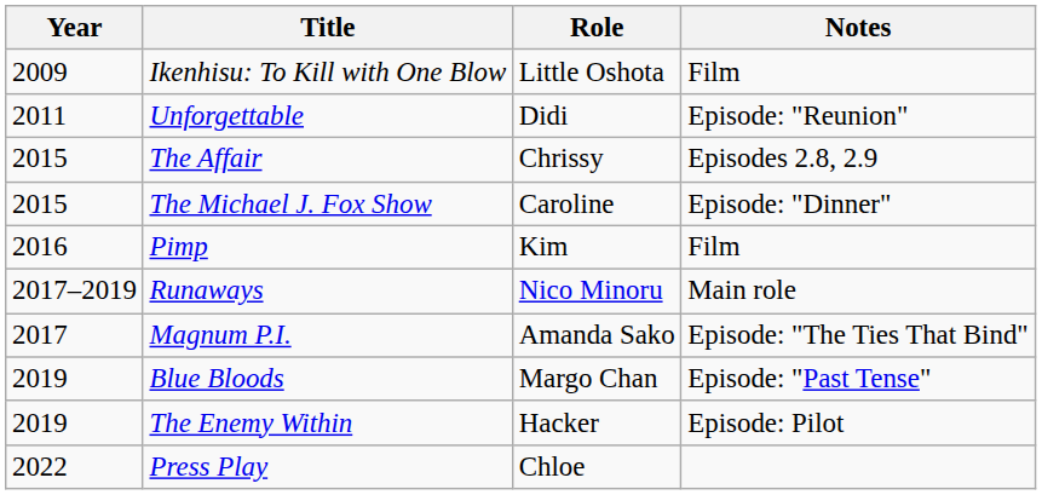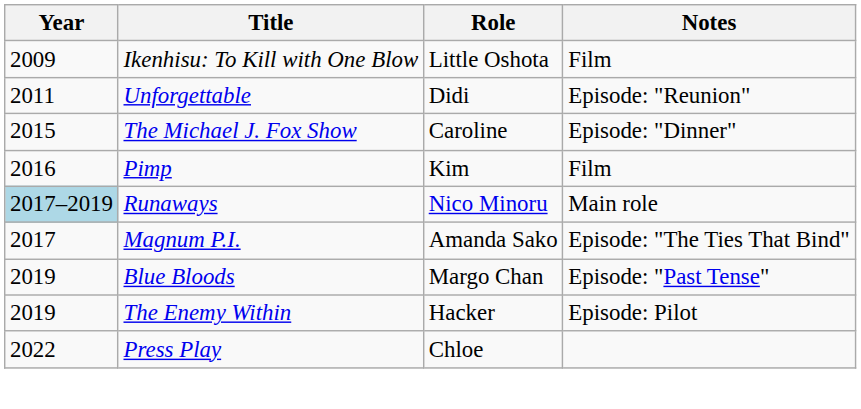 <table class="wikitable sortable">
 <tr>
 <th>Year</th>
 <th>Title</th>
 <th>Role</th>
 <th class="unsortable">Notes</th>
 </tr>
 <tr>
 <td>2009</td>
 <td><em>Ikenhisu: To Kill with One Blow</em></td>
 <td>Little Oshota</td>
 <td>Film</td>
 </tr>
 <tr>
 <td>2011</td>
 <td><em><a href='#'>Unforgettable</a></em></td>
 <td>Didi</td>
 <td>Episode: "Reunion"</td>
 </tr>
 <tr>
 <td>2015</td>
-<td data-sort-value="Affair, The"><em><a href='#'>The Affair</a></em></td>
-<td>Chrissy</td>
-<td>Episodes 2.8, 2.9</td>
-</tr>
-<tr>
-<td>2015</td>
 <td data-sort-value="Michael J. Fox Show, The"><em><a href='#'>The Michael J. Fox Show</a></em></td>
 <td>Caroline</td>
 <td>Episode: "Dinner"</td>
 </tr>
 <tr>
 <td>2016</td>
 <td><em><a href='#'>Pimp</a></em></td>
 <td>Kim</td>
 <td>Film</td>
 </tr>
 <tr>
-<td>2017–2019</td>
+<td style="background: lightblue;">2017–2019</td>
 <td><em><a href='#'>Runaways</a></em></td>
 <td><a href='#'>Nico Minoru</a></td>
 <td>Main role</td>
 </tr>
 <tr>
 <td>2017</td>
 <td><em><a href='#'>Magnum P.I.</a></em></td>
 <td>Amanda Sako</td>
 <td>Episode: "The Ties That Bind"</td>
 </tr>
 <tr>
 <td>2019</td>
 <td><em><a href='#'>Blue Bloods</a></em></td>
 <td>Margo Chan</td>
 <td>Episode: "<a href='#'>Past Tense</a>"</td>
 </tr>
 <tr>
 <td>2019</td>
 <td data-sort-value="Enemy Within, The"><em><a href='#'>The Enemy Within</a></em></td>
 <td>Hacker</td>
 <td>Episode: Pilot</td>
 </tr>
 <tr>
 <td>2022</td>
 <td><em><a href='#'>Press Play</a></em></td>
 <td>Chloe</td>
 <td></td>
 </tr>
 </table>
